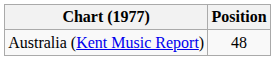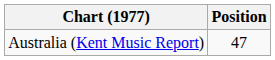 <table class="wikitable">
 <tr>
 <th>Chart (1977)</th>
 <th>Position</th>
 </tr>
 <tr>
 <td>Australia (<a href='#'>Kent Music Report</a>)</td>
-<td align="center">48</td>
+<td align="center">47</td>
 </tr>
 </table>
